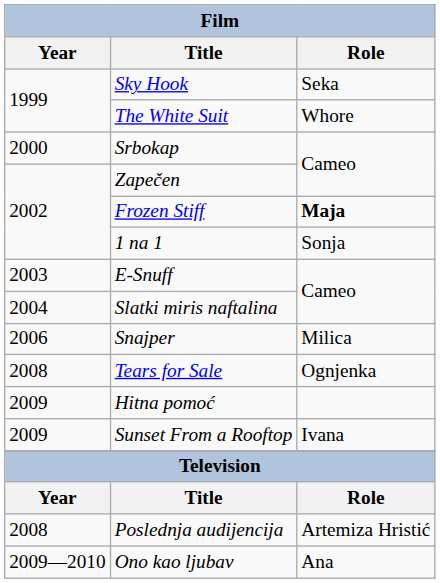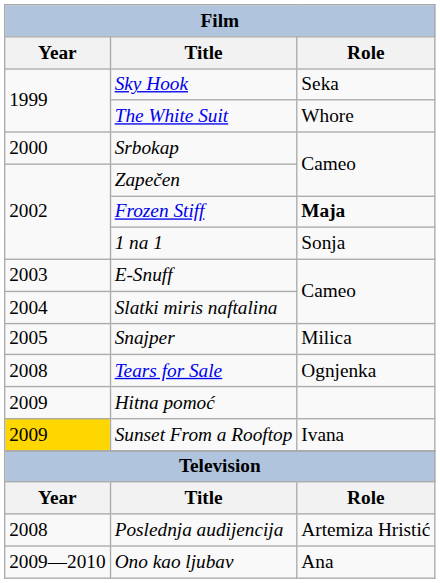 <table class="wikitable" style="font-size: 90%;">
 <tr>
 <th colspan="4" style="background: LightSteelBlue;">Film</th>
 </tr>
 <tr>
 <th>Year</th>
 <th>Title</th>
 <th>Role</th>
 </tr>
 <tr>
 <td rowspan="2">1999</td>
 <td><em><a href='#'>Sky Hook</a></em></td>
 <td>Seka</td>
 </tr>
 <tr>
 <td><em><a href='#'>The White Suit</a></em></td>
 <td>Whore</td>
 </tr>
 <tr>
 <td>2000</td>
 <td><em>Srbokap</em></td>
 <td rowspan="2">Cameo</td>
 </tr>
 <tr>
 <td rowspan="3">2002</td>
 <td><em>Zapečen</em></td>
 </tr>
 <tr>
 <td><em><a href='#'>Frozen Stiff</a></em></td>
 <td><strong>Maja</strong></td>
 </tr>
 <tr>
 <td><em>1 na 1</em></td>
 <td>Sonja</td>
 </tr>
 <tr>
 <td>2003</td>
 <td><em>E-Snuff</em></td>
 <td rowspan="2">Cameo</td>
 </tr>
 <tr>
 <td>2004</td>
 <td><em>Slatki miris naftalina</em></td>
 </tr>
 <tr>
-<td>2006</td>
+<td>2005</td>
 <td><em>Snajper</em></td>
 <td>Milica</td>
 </tr>
 <tr>
 <td>2008</td>
 <td><em><a href='#'>Tears for Sale</a></em></td>
 <td>Ognjenka</td>
 </tr>
 <tr>
 <td>2009</td>
 <td><em>Hitna pomoć</em></td>
 <td></td>
 </tr>
 <tr>
-<td>2009</td>
+<td style="background: gold;">2009</td>
 <td><em>Sunset From a Rooftop</em></td>
 <td>Ivana</td>
 </tr>
 <tr>
 </tr>
 <tr>
 <th colspan="4" style="background: LightSteelBlue;">Television</th>
 </tr>
 <tr>
 <th>Year</th>
 <th>Title</th>
 <th>Role</th>
 </tr>
 <tr>
 <td>2008</td>
 <td><em>Poslednja audijencija</em></td>
 <td>Artemiza Hristić</td>
 </tr>
 <tr>
 <td>2009—2010</td>
 <td><em>Ono kao ljubav</em></td>
 <td>Ana</td>
 </tr>
 </table>
